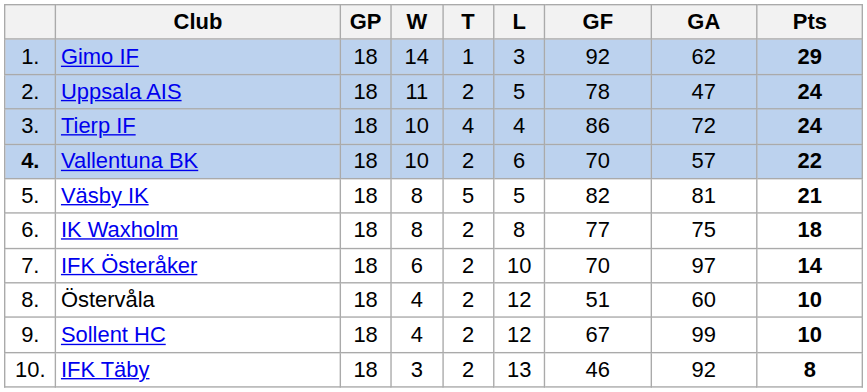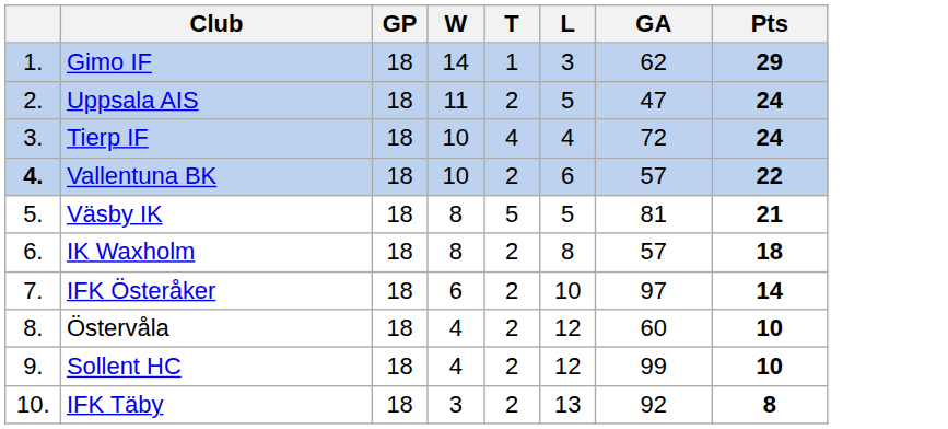 <table class="wikitable">
 <tr>
 <th width="30"></th>
 <th width="200">Club</th>
 <th width="30">GP</th>
 <th width="30">W</th>
 <th width="30">T</th>
 <th width="30">L</th>
-<th width="70">GF</th>
 <th width="70">GA</th>
 <th width="70">Pts</th>
 </tr>
 <tr bgcolor="#BCD2EE" align="center">
 <td>1.</td>
 <td align="left"><a href='#'>Gimo IF</a></td>
 <td>18</td>
 <td>14</td>
 <td>1</td>
 <td>3</td>
-<td>92</td>
 <td>62</td>
 <td><strong>29</strong></td>
 </tr>
 <tr bgcolor="#BCD2EE" align="center">
 <td>2.</td>
 <td align="left"><a href='#'>Uppsala AIS</a></td>
 <td>18</td>
 <td>11</td>
 <td>2</td>
 <td>5</td>
-<td>78</td>
 <td>47</td>
 <td><strong>24</strong></td>
 </tr>
 <tr bgcolor="#BCD2EE" align="center">
 <td>3.</td>
 <td align="left"><a href='#'>Tierp IF</a></td>
 <td>18</td>
 <td>10</td>
 <td>4</td>
 <td>4</td>
-<td>86</td>
 <td>72</td>
 <td><strong>24</strong></td>
 </tr>
 <tr bgcolor="#BCD2EE" align="center">
 <td><strong>4.</strong></td>
 <td align="left"><a href='#'>Vallentuna BK</a></td>
 <td>18</td>
 <td>10</td>
 <td>2</td>
 <td>6</td>
-<td>70</td>
 <td>57</td>
 <td><strong>22</strong></td>
 </tr>
 <tr bgcolor="#FFFFFF" align="center">
 <td>5.</td>
 <td align="left"><a href='#'>Väsby IK</a></td>
 <td>18</td>
 <td>8</td>
 <td>5</td>
 <td>5</td>
-<td>82</td>
 <td>81</td>
 <td><strong>21</strong></td>
 </tr>
 <tr bgcolor="#FFFFFF" align="center">
 <td>6.</td>
 <td align="left"><a href='#'>IK Waxholm</a></td>
 <td>18</td>
 <td>8</td>
 <td>2</td>
 <td>8</td>
-<td>77</td>
-<td>75</td>
+<td>57</td>
 <td><strong>18</strong></td>
 </tr>
 <tr bgcolor="#FFFFFF" align="center">
 <td>7.</td>
 <td align="left"><a href='#'>IFK Österåker</a></td>
 <td>18</td>
 <td>6</td>
 <td>2</td>
 <td>10</td>
-<td>70</td>
 <td>97</td>
 <td><strong>14</strong></td>
 </tr>
 <tr bgcolor="#FFFFFF" align="center">
 <td>8.</td>
 <td align="left">Östervåla</td>
 <td>18</td>
 <td>4</td>
 <td>2</td>
 <td>12</td>
-<td>51</td>
 <td>60</td>
 <td><strong>10</strong></td>
 </tr>
 <tr bgcolor="#FFFFFF" align="center">
 <td>9.</td>
 <td align="left"><a href='#'>Sollent HC</a></td>
 <td>18</td>
 <td>4</td>
 <td>2</td>
 <td>12</td>
-<td>67</td>
 <td>99</td>
 <td><strong>10</strong></td>
 </tr>
 <tr bgcolor="#FFFFFF" align="center">
 <td>10.</td>
 <td align="left"><a href='#'>IFK Täby</a></td>
 <td>18</td>
 <td>3</td>
 <td>2</td>
 <td>13</td>
-<td>46</td>
 <td>92</td>
 <td><strong>8</strong></td>
 </tr>
 </table>
